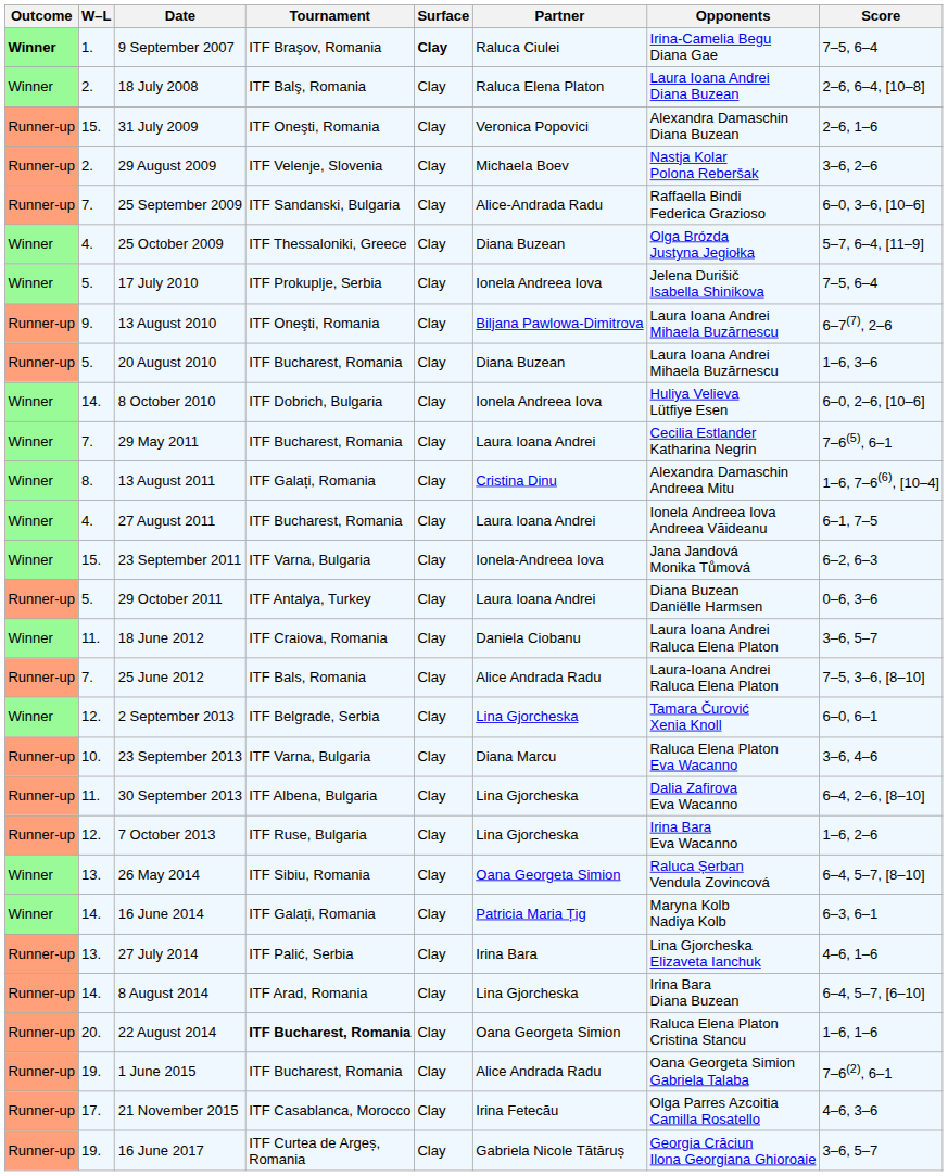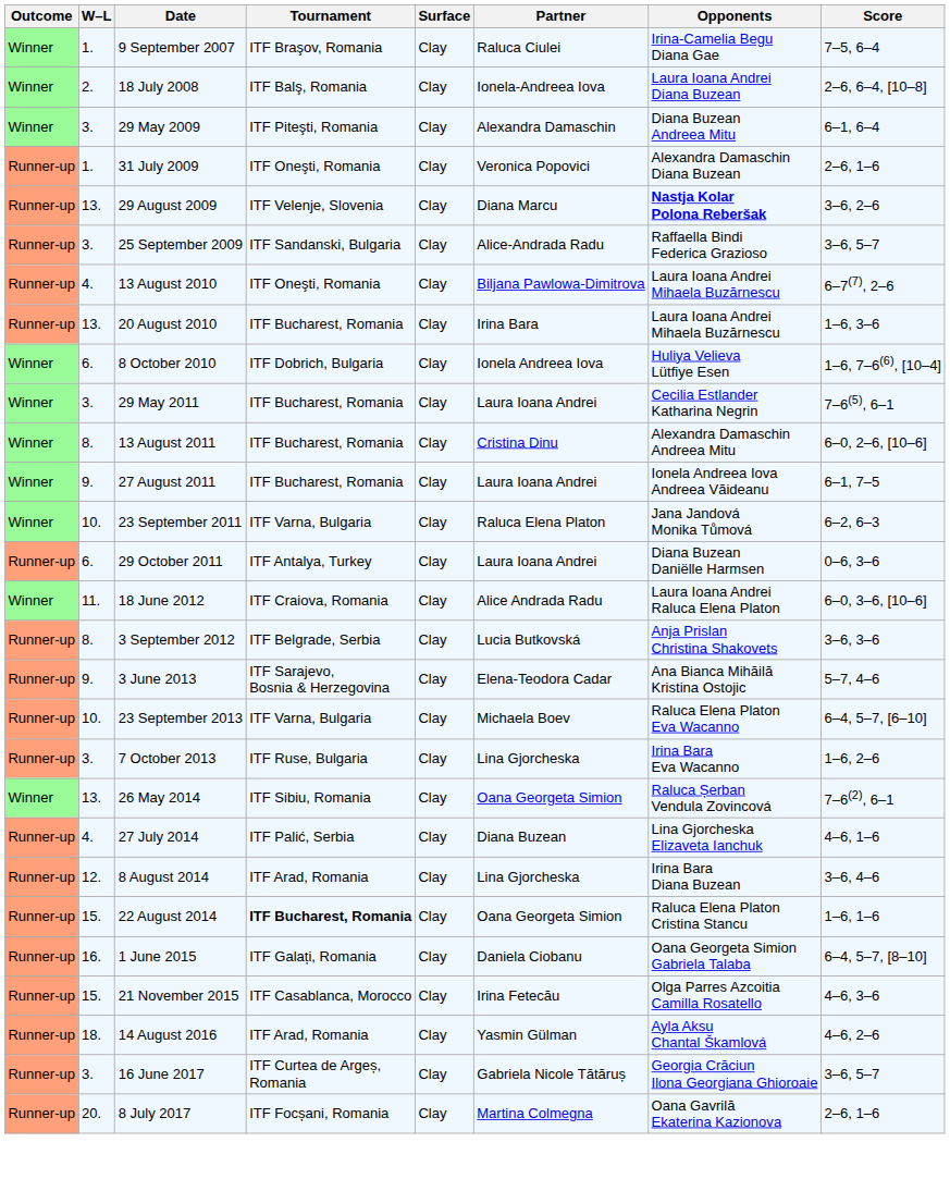 <table class="sortable wikitable" style=font-size:97%>
 <tr>
 <th>Outcome</th>
 <th class="unsortable">W–L</th>
 <th>Date</th>
 <th>Tournament</th>
 <th>Surface</th>
 <th>Partner</th>
 <th>Opponents</th>
 <th class="unsortable">Score</th>
 </tr>
 <tr bgcolor="#f0f8ff">
-<td bgcolor="98FB98"><strong>Winner</strong></td>
+<td bgcolor="98FB98">Winner</td>
 <td>1.</td>
 <td>9 September 2007</td>
 <td>ITF Braşov, Romania</td>
-<td><strong>Clay</strong></td>
+<td>Clay</td>
 <td> Raluca Ciulei</td>
 <td> <a href='#'>Irina-Camelia Begu</a> <br>  Diana Gae</td>
 <td>7–5, 6–4</td>
 </tr>
 <tr bgcolor="#f0f8ff">
 <td bgcolor="98FB98">Winner</td>
 <td>2.</td>
 <td>18 July 2008</td>
 <td>ITF Balş, Romania</td>
 <td>Clay</td>
-<td> Raluca Elena Platon</td>
+<td> Ionela-Andreea Iova</td>
 <td> <a href='#'>Laura Ioana Andrei</a> <br>  <a href='#'>Diana Buzean</a></td>
 <td>2–6, 6–4, [10–8]</td>
 </tr>
 <tr bgcolor="#f0f8ff">
+<td bgcolor="98FB98">Winner</td>
+<td>3.</td>
+<td>29 May 2009</td>
+<td>ITF Piteşti, Romania</td>
+<td>Clay</td>
+<td> Alexandra Damaschin</td>
+<td> Diana Buzean <br>  <a href='#'>Andreea Mitu</a></td>
+<td>6–1, 6–4</td>
+</tr>
+<tr bgcolor="#f0f8ff">
 <td bgcolor="FFA07A">Runner-up</td>
-<td>15.</td>
+<td>1.</td>
 <td>31 July 2009</td>
 <td>ITF Oneşti, Romania</td>
 <td>Clay</td>
 <td> Veronica Popovici</td>
 <td> Alexandra Damaschin <br>  Diana Buzean</td>
 <td>2–6, 1–6</td>
 </tr>
 <tr bgcolor="#f0f8ff">
 <td bgcolor="FFA07A">Runner-up</td>
-<td>2.</td>
+<td>13.</td>
 <td>29 August 2009</td>
 <td>ITF Velenje, Slovenia</td>
 <td>Clay</td>
-<td> Michaela Boev</td>
-<td> <a href='#'>Nastja Kolar</a> <br>  <a href='#'>Polona Reberšak</a></td>
+<td> Diana Marcu</td>
+<td><strong> <a href='#'>Nastja Kolar</a> <br>  <a href='#'>Polona Reberšak</a></strong></td>
 <td>3–6, 2–6</td>
 </tr>
 <tr bgcolor="#f0f8ff">
 <td bgcolor="FFA07A">Runner-up</td>
-<td>7.</td>
+<td>3.</td>
 <td>25 September 2009</td>
 <td>ITF Sandanski, Bulgaria</td>
 <td>Clay</td>
 <td> Alice-Andrada Radu</td>
 <td> Raffaella Bindi <br>  Federica Grazioso</td>
-<td>6–0, 3–6, [10–6]</td>
-</tr>
-<tr bgcolor="#f0f8ff">
-<td bgcolor="98FB98">Winner</td>
-<td>4.</td>
-<td>25 October 2009</td>
-<td>ITF Thessaloniki, Greece</td>
-<td>Clay</td>
-<td> Diana Buzean</td>
-<td> <a href='#'>Olga Brózda</a> <br>  <a href='#'>Justyna Jegiołka</a></td>
-<td>5–7, 6–4, [11–9]</td>
-</tr>
-<tr bgcolor="#f0f8ff">
-<td bgcolor="98FB98">Winner</td>
-<td>5.</td>
-<td>17 July 2010</td>
-<td>ITF Prokuplje, Serbia</td>
-<td>Clay</td>
-<td> Ionela Andreea Iova</td>
-<td> Jelena Durišič <br>  <a href='#'>Isabella Shinikova</a></td>
-<td>7–5, 6–4</td>
+<td>3–6, 5–7</td>
 </tr>
 <tr bgcolor="#f0f8ff">
 <td bgcolor="FFA07A">Runner-up</td>
-<td>9.</td>
+<td>4.</td>
 <td>13 August 2010</td>
 <td>ITF Oneşti, Romania</td>
 <td>Clay</td>
 <td> <a href='#'>Biljana Pawlowa-Dimitrova</a></td>
 <td> Laura Ioana Andrei <br>  <a href='#'>Mihaela Buzărnescu</a></td>
 <td>6–7<sup>(7)</sup>, 2–6</td>
 </tr>
 <tr bgcolor="#f0f8ff">
 <td bgcolor="FFA07A">Runner-up</td>
-<td>5.</td>
+<td>13.</td>
 <td>20 August 2010</td>
 <td>ITF Bucharest, Romania</td>
 <td>Clay</td>
-<td> Diana Buzean</td>
+<td> Irina Bara</td>
 <td> Laura Ioana Andrei <br>  Mihaela Buzărnescu</td>
 <td>1–6, 3–6</td>
 </tr>
 <tr bgcolor="#f0f8ff">
 <td bgcolor="98FB98">Winner</td>
-<td>14.</td>
+<td>6.</td>
 <td>8 October 2010</td>
 <td>ITF Dobrich, Bulgaria</td>
 <td>Clay</td>
 <td> Ionela Andreea Iova</td>
 <td> <a href='#'>Huliya Velieva</a> <br>  Lütfiye Esen</td>
-<td>6–0, 2–6, [10–6]</td>
+<td>1–6, 7–6<sup>(6)</sup>, [10–4]</td>
 </tr>
 <tr bgcolor="#f0f8ff">
 <td bgcolor="98FB98">Winner</td>
-<td>7.</td>
+<td>3.</td>
 <td>29 May 2011</td>
 <td>ITF Bucharest, Romania</td>
 <td>Clay</td>
 <td> Laura Ioana Andrei</td>
 <td> <a href='#'>Cecilia Estlander</a> <br>  Katharina Negrin</td>
 <td>7–6<sup>(5)</sup>, 6–1</td>
 </tr>
 <tr bgcolor="#f0f8ff">
 <td bgcolor="98FB98">Winner</td>
 <td>8.</td>
 <td>13 August 2011</td>
-<td>ITF Galați, Romania</td>
+<td>ITF Bucharest, Romania</td>
 <td>Clay</td>
 <td> <a href='#'>Cristina Dinu</a></td>
 <td> Alexandra Damaschin <br>  Andreea Mitu</td>
-<td>1–6, 7–6<sup>(6)</sup>, [10–4]</td>
+<td>6–0, 2–6, [10–6]</td>
 </tr>
 <tr bgcolor="#f0f8ff">
 <td bgcolor="98FB98">Winner</td>
-<td>4.</td>
+<td>9.</td>
 <td>27 August 2011</td>
 <td>ITF Bucharest, Romania</td>
 <td>Clay</td>
 <td> Laura Ioana Andrei</td>
 <td> Ionela Andreea Iova <br>  Andreea Văideanu</td>
 <td>6–1, 7–5</td>
 </tr>
 <tr bgcolor="f0f8ff">
 <td bgcolor="98FB98">Winner</td>
-<td>15.</td>
+<td>10.</td>
 <td>23 September 2011</td>
 <td>ITF Varna, Bulgaria</td>
 <td>Clay</td>
-<td> Ionela-Andreea Iova</td>
+<td> Raluca Elena Platon</td>
 <td> Jana Jandová <br>  Monika Tůmová</td>
 <td>6–2, 6–3</td>
 </tr>
 <tr bgcolor="#f0f8ff">
 <td bgcolor="FFA07A">Runner-up</td>
-<td>5.</td>
+<td>6.</td>
 <td>29 October 2011</td>
 <td>ITF Antalya, Turkey</td>
 <td>Clay</td>
 <td> Laura Ioana Andrei</td>
 <td> Diana Buzean <br>  Daniëlle Harmsen</td>
 <td>0–6, 3–6</td>
 </tr>
 <tr bgcolor="#f0f8ff">
 <td bgcolor="98FB98">Winner</td>
 <td>11.</td>
 <td>18 June 2012</td>
 <td>ITF Craiova, Romania</td>
 <td>Clay</td>
-<td> Daniela Ciobanu</td>
+<td> Alice Andrada Radu</td>
 <td> Laura Ioana Andrei <br>  Raluca Elena Platon</td>
-<td>3–6, 5–7</td>
+<td>6–0, 3–6, [10–6]</td>
 </tr>
 <tr bgcolor="#f0f8ff">
 <td bgcolor="FFA07A">Runner-up</td>
-<td>7.</td>
-<td>25 June 2012</td>
-<td>ITF Bals, Romania</td>
+<td>8.</td>
+<td>3 September 2012</td>
+<td>ITF Belgrade, Serbia</td>
 <td>Clay</td>
-<td> Alice Andrada Radu</td>
-<td> Laura-Ioana Andrei <br>  Raluca Elena Platon</td>
-<td>7–5, 3–6, [8–10]</td>
+<td> Lucia Butkovská</td>
+<td> <a href='#'>Anja Prislan</a> <br>  <a href='#'>Christina Shakovets</a></td>
+<td>3–6, 3–6</td>
 </tr>
 <tr bgcolor="#f0f8ff">
-<td bgcolor="98FB98">Winner</td>
-<td>12.</td>
-<td>2 September 2013</td>
-<td>ITF Belgrade, Serbia</td>
+<td bgcolor="FFA07A">Runner-up</td>
+<td>9.</td>
+<td>3 June 2013</td>
+<td>ITF Sarajevo, <br>Bosnia & Herzegovina</td>
 <td>Clay</td>
-<td> <a href='#'>Lina Gjorcheska</a></td>
-<td> <a href='#'>Tamara Čurović</a> <br>  <a href='#'>Xenia Knoll</a></td>
-<td>6–0, 6–1</td>
+<td> Elena-Teodora Cadar</td>
+<td> Ana Bianca Mihăilă <br>  Kristina Ostojic</td>
+<td>5–7, 4–6</td>
 </tr>
 <tr bgcolor="#f0f8ff">
 <td bgcolor="FFA07A">Runner-up</td>
 <td>10.</td>
 <td>23 September 2013</td>
 <td>ITF Varna, Bulgaria</td>
 <td>Clay</td>
-<td> Diana Marcu</td>
+<td> Michaela Boev</td>
 <td> Raluca Elena Platon <br>  <a href='#'>Eva Wacanno</a></td>
-<td>3–6, 4–6</td>
+<td>6–4, 5–7, [6–10]</td>
 </tr>
 <tr bgcolor="#f0f8ff">
 <td bgcolor="FFA07A">Runner-up</td>
-<td>11.</td>
-<td>30 September 2013</td>
-<td>ITF Albena, Bulgaria</td>
-<td>Clay</td>
-<td> Lina Gjorcheska</td>
-<td> <a href='#'>Dalia Zafirova</a> <br>  Eva Wacanno</td>
-<td>6–4, 2–6, [8–10]</td>
-</tr>
-<tr bgcolor="#f0f8ff">
-<td bgcolor="FFA07A">Runner-up</td>
-<td>12.</td>
+<td>3.</td>
 <td>7 October 2013</td>
 <td>ITF Ruse, Bulgaria</td>
 <td>Clay</td>
 <td> Lina Gjorcheska</td>
 <td> <a href='#'>Irina Bara</a> <br>  Eva Wacanno</td>
 <td>1–6, 2–6</td>
 </tr>
 <tr bgcolor="#f0f8ff">
 <td bgcolor="98FB98">Winner</td>
 <td>13.</td>
 <td>26 May 2014</td>
 <td>ITF Sibiu, Romania</td>
 <td>Clay</td>
 <td> <a href='#'>Oana Georgeta Simion</a></td>
 <td> <a href='#'>Raluca Șerban</a> <br>  Vendula Zovincová</td>
-<td>6–4, 5–7, [8–10]</td>
-</tr>
-<tr bgcolor="#f0f8ff">
-<td bgcolor="98FB98">Winner</td>
-<td>14.</td>
-<td>16 June 2014</td>
-<td>ITF Galați, Romania</td>
-<td>Clay</td>
-<td> <a href='#'>Patricia Maria Țig</a></td>
-<td> Maryna Kolb <br>  Nadiya Kolb</td>
-<td>6–3, 6–1</td>
+<td>7–6<sup>(2)</sup>, 6–1</td>
 </tr>
 <tr bgcolor="#f0f8ff">
 <td bgcolor="FFA07A">Runner-up</td>
-<td>13.</td>
+<td>4.</td>
 <td>27 July 2014</td>
 <td>ITF Palić, Serbia</td>
 <td>Clay</td>
-<td> Irina Bara</td>
+<td> Diana Buzean</td>
 <td> Lina Gjorcheska <br>  <a href='#'>Elizaveta Ianchuk</a></td>
 <td>4–6, 1–6</td>
 </tr>
 <tr bgcolor="#f0f8ff">
 <td bgcolor="FFA07A">Runner-up</td>
-<td>14.</td>
+<td>12.</td>
 <td>8 August 2014</td>
 <td>ITF Arad, Romania</td>
 <td>Clay</td>
 <td> Lina Gjorcheska</td>
 <td> Irina Bara <br>  Diana Buzean</td>
-<td>6–4, 5–7, [6–10]</td>
+<td>3–6, 4–6</td>
 </tr>
 <tr bgcolor="#f0f8ff">
 <td bgcolor="FFA07A">Runner-up</td>
-<td>20.</td>
+<td>15.</td>
 <td>22 August 2014</td>
 <td><strong>ITF Bucharest, Romania</strong></td>
 <td>Clay</td>
 <td> Oana Georgeta Simion</td>
 <td> Raluca Elena Platon <br>  Cristina Stancu</td>
 <td>1–6, 1–6</td>
 </tr>
 <tr bgcolor="#f0f8ff">
 <td bgcolor="FFA07A">Runner-up</td>
-<td>19.</td>
+<td>16.</td>
 <td>1 June 2015</td>
-<td>ITF Bucharest, Romania</td>
+<td>ITF Galați, Romania</td>
 <td>Clay</td>
-<td> Alice Andrada Radu</td>
+<td> Daniela Ciobanu</td>
 <td> Oana Georgeta Simion <br>  <a href='#'>Gabriela Talaba</a></td>
-<td>7–6<sup>(2)</sup>, 6–1</td>
+<td>6–4, 5–7, [8–10]</td>
 </tr>
 <tr bgcolor="#f0f8ff">
 <td bgcolor="FFA07A">Runner-up</td>
-<td>17.</td>
+<td>15.</td>
 <td>21 November 2015</td>
 <td>ITF Casablanca, Morocco</td>
 <td>Clay</td>
 <td> Irina Fetecău</td>
 <td> Olga Parres Azcoitia <br>  <a href='#'>Camilla Rosatello</a></td>
 <td>4–6, 3–6</td>
 </tr>
 <tr style="background:#f0f8ff;">
 <td bgcolor="FFA07A">Runner-up</td>
-<td>19.</td>
+<td>18.</td>
+<td>14 August 2016</td>
+<td>ITF Arad, Romania</td>
+<td>Clay</td>
+<td> Yasmin Gülman</td>
+<td> <a href='#'>Ayla Aksu</a> <br>  <a href='#'>Chantal Škamlová</a></td>
+<td>4–6, 2–6</td>
+</tr>
+<tr style="background:#f0f8ff;">
+<td bgcolor="FFA07A">Runner-up</td>
+<td>3.</td>
 <td>16 June 2017</td>
 <td>ITF Curtea de Argeș, <br>Romania</td>
 <td>Clay</td>
 <td> Gabriela Nicole Tătăruș</td>
 <td> <a href='#'>Georgia Crăciun</a> <br>  <a href='#'>Ilona Georgiana Ghioroaie</a></td>
 <td>3–6, 5–7</td>
 </tr>
+<tr bgcolor="#f0f8ff">
+<td bgcolor="FFA07A">Runner-up</td>
+<td>20.</td>
+<td>8 July 2017</td>
+<td>ITF Focșani, Romania</td>
+<td>Clay</td>
+<td> <a href='#'>Martina Colmegna</a></td>
+<td> Oana Gavrilă <br>  <a href='#'>Ekaterina Kazionova</a></td>
+<td>2–6, 1–6</td>
+</tr>
 </table>
